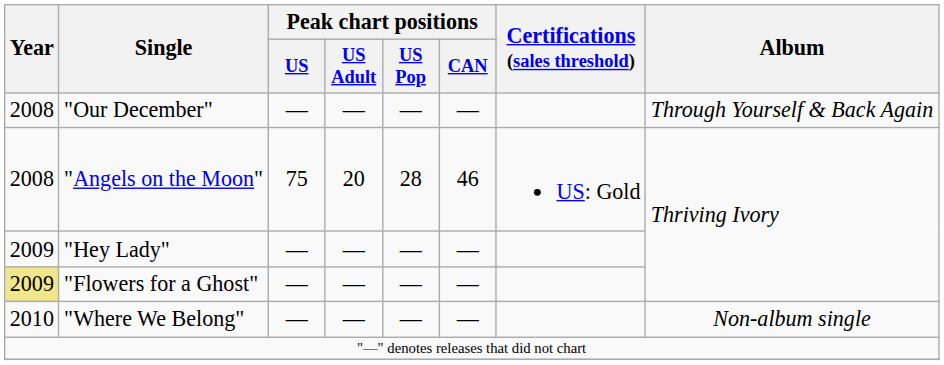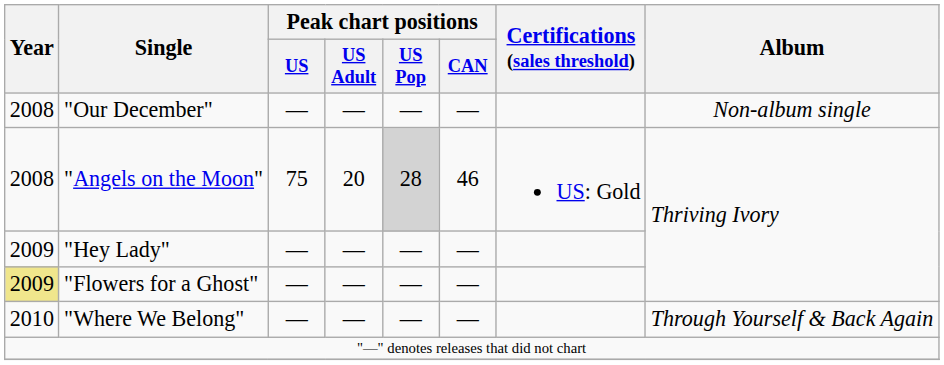 <table class="wikitable" style="text-align:center;">
 <tr>
 <th rowspan="2">Year</th>
 <th rowspan="2">Single</th>
 <th colspan="4">Peak chart positions</th>
 <th rowspan="2"><a href='#'>Certifications</a><br><small>(<a href='#'>sales threshold</a>)</small></th>
 <th rowspan="2">Album</th>
 </tr>
 <tr style="font-size:smaller;">
 <th width="35"><a href='#'>US</a><br></th>
 <th width="35"><a href='#'>US Adult</a><br></th>
 <th width="35"><a href='#'>US Pop</a><br></th>
 <th width="35"><a href='#'>CAN</a><br></th>
 </tr>
 <tr>
 <td>2008</td>
 <td align="left">"Our December"</td>
 <td>—</td>
 <td>—</td>
 <td>—</td>
 <td>—</td>
 <td></td>
-<td align="left"><em>Through Yourself & Back Again</em></td>
+<td><em>Non-album single</em></td>
 </tr>
 <tr>
 <td>2008</td>
 <td align="left">"<a href='#'>Angels on the Moon</a>"</td>
 <td>75</td>
 <td>20</td>
-<td>28</td>
+<td style="background: lightgrey;">28</td>
 <td>46</td>
 <td align="left"><br><ul><li><a href='#'>US</a>: Gold</li></ul></td>
 <td rowspan="3" align="left"><em>Thriving Ivory</em></td>
 </tr>
 <tr>
 <td>2009</td>
 <td align="left">"Hey Lady"</td>
 <td>—</td>
 <td>—</td>
 <td>—</td>
 <td>—</td>
 <td></td>
 </tr>
 <tr>
 <td style="background: khaki;">2009</td>
 <td align="left">"Flowers for a Ghost"</td>
 <td>—</td>
 <td>—</td>
 <td>—</td>
 <td>—</td>
 <td></td>
 </tr>
 <tr>
 <td>2010</td>
 <td align="left">"Where We Belong"</td>
 <td>—</td>
 <td>—</td>
 <td>—</td>
 <td>—</td>
 <td></td>
-<td><em>Non-album single</em></td>
+<td align="left"><em>Through Yourself & Back Again</em></td>
 </tr>
 <tr>
 <td colspan="10" style="font-size:8pt">"—" denotes releases that did not chart</td>
 </tr>
 <tr>
 </tr>
 </table>
